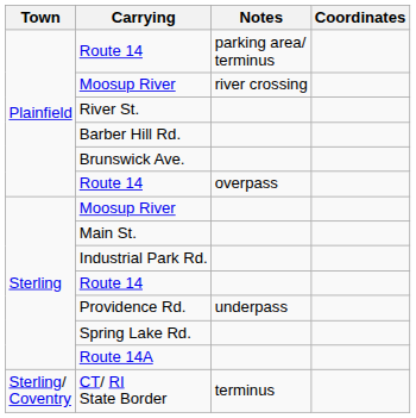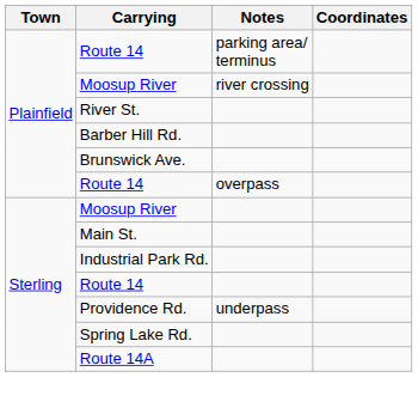 <table class="wikitable">
 <tr>
 <th>Town</th>
 <th>Carrying</th>
 <th>Notes</th>
 <th>Coordinates</th>
 </tr>
 <tr>
 <td rowspan="6"><a href='#'>Plainfield</a></td>
 <td> <a href='#'>Route 14</a></td>
 <td>parking area/<br>terminus</td>
 <td></td>
 </tr>
 <tr>
 <td><a href='#'>Moosup River</a></td>
 <td>river crossing</td>
 <td></td>
 </tr>
 <tr>
 <td>River St.</td>
 <td></td>
 <td></td>
 </tr>
 <tr>
 <td>Barber Hill Rd.</td>
 <td></td>
 <td></td>
 </tr>
 <tr>
 <td>Brunswick Ave.</td>
 <td></td>
 <td></td>
 </tr>
 <tr>
 <td> <a href='#'>Route 14</a></td>
 <td>overpass</td>
 <td></td>
 </tr>
 <tr>
 <td rowspan="7"><a href='#'>Sterling</a></td>
 <td><a href='#'>Moosup River</a></td>
 <td></td>
 <td></td>
 </tr>
 <tr>
 <td>Main St.</td>
 <td></td>
 <td></td>
 </tr>
 <tr>
 <td>Industrial Park Rd.</td>
 <td></td>
 <td></td>
 </tr>
 <tr>
 <td> <a href='#'>Route 14</a></td>
 <td></td>
 <td></td>
 </tr>
 <tr>
 <td>Providence Rd.</td>
 <td>underpass</td>
 <td></td>
 </tr>
 <tr>
 <td>Spring Lake Rd.</td>
 <td></td>
 <td></td>
 </tr>
 <tr>
 <td> <a href='#'>Route 14A</a></td>
 <td></td>
 <td></td>
 </tr>
-<tr>
-<td><a href='#'>Sterling</a>/<br><a href='#'>Coventry</a></td>
-<td> <a href='#'>CT</a>/ <a href='#'>RI</a><br>State Border</td>
-<td>terminus</td>
-<td></td>
-</tr>
 </table>
